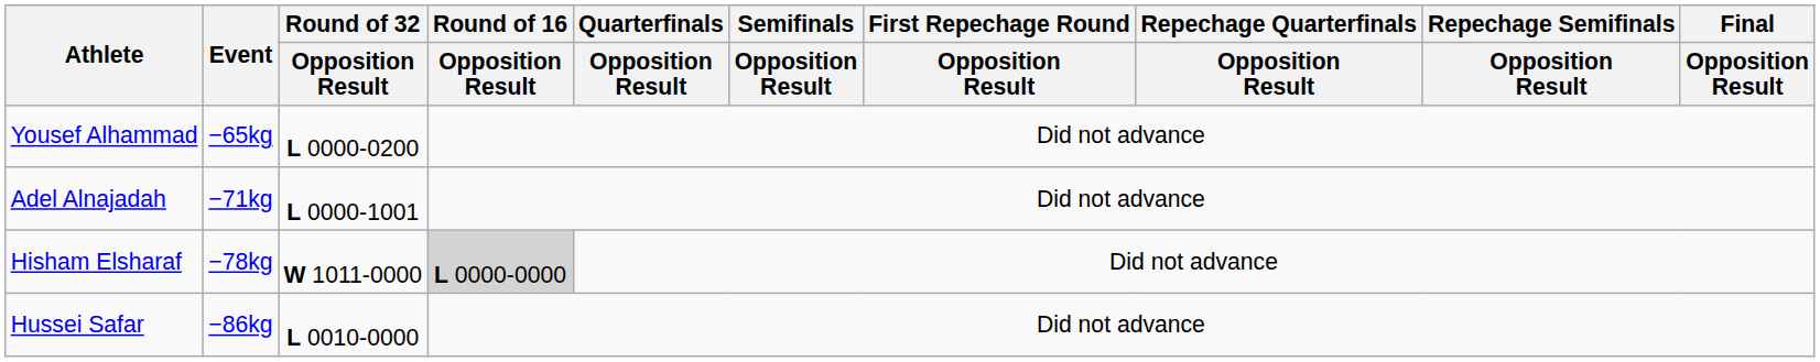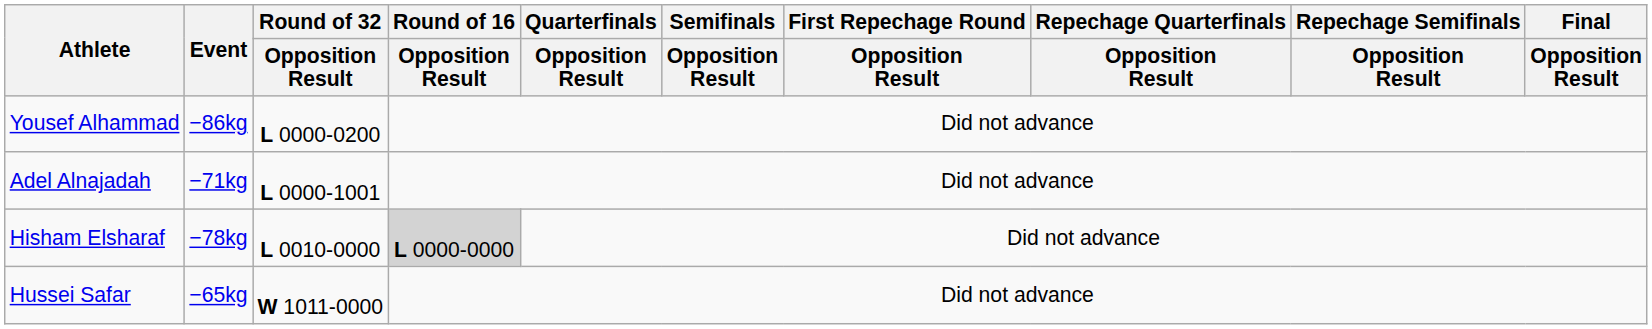 <table class="wikitable" style="font-size:90%">
 <tr>
 <th rowspan="2">Athlete</th>
 <th rowspan="2">Event</th>
 <th>Round of 32</th>
 <th>Round of 16</th>
 <th>Quarterfinals</th>
 <th>Semifinals</th>
 <th>First Repechage Round</th>
 <th>Repechage Quarterfinals</th>
 <th>Repechage Semifinals</th>
 <th>Final</th>
 </tr>
 <tr>
 <th>Opposition<br>Result</th>
 <th>Opposition<br>Result</th>
 <th>Opposition<br>Result</th>
 <th>Opposition<br>Result</th>
 <th>Opposition<br>Result</th>
 <th>Opposition<br>Result</th>
 <th>Opposition<br>Result</th>
 <th>Opposition<br>Result</th>
 </tr>
 <tr>
 <td><a href='#'>Yousef Alhammad</a></td>
-<td><a href='#'>−65kg</a></td>
+<td><a href='#'>−86kg</a></td>
 <td align="center"><br><strong>L</strong> 0000-0200</td>
 <td align="center" colspan="7">Did not advance</td>
 </tr>
 <tr>
 <td><a href='#'>Adel Alnajadah</a></td>
 <td><a href='#'>−71kg</a></td>
 <td align="center"><br><strong>L</strong> 0000-1001</td>
 <td align="center" colspan="7">Did not advance</td>
 </tr>
 <tr>
 <td><a href='#'>Hisham Elsharaf</a></td>
 <td><a href='#'>−78kg</a></td>
-<td align="center"><br><strong>W</strong> 1011-0000</td>
+<td align="center"><br><strong>L</strong> 0010-0000</td>
 <td align="center" style="background: lightgrey;"><br><strong>L</strong> 0000-0000</td>
 <td align="center" colspan="6">Did not advance</td>
 </tr>
 <tr>
 <td><a href='#'>Hussei Safar</a></td>
-<td><a href='#'>−86kg</a></td>
-<td align="center"><br><strong>L</strong> 0010-0000</td>
+<td><a href='#'>−65kg</a></td>
+<td align="center"><br><strong>W</strong> 1011-0000</td>
 <td align="center" colspan="7">Did not advance</td>
 </tr>
 </table>
